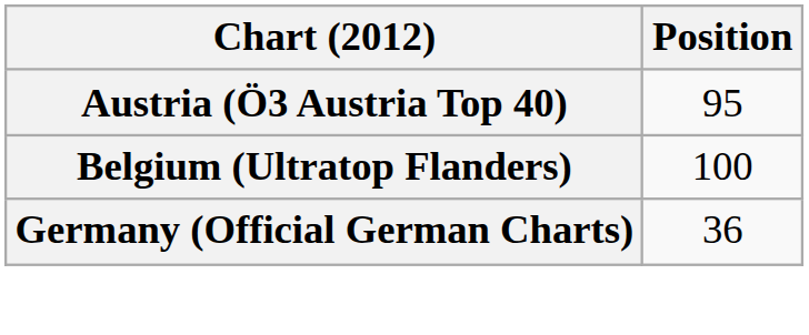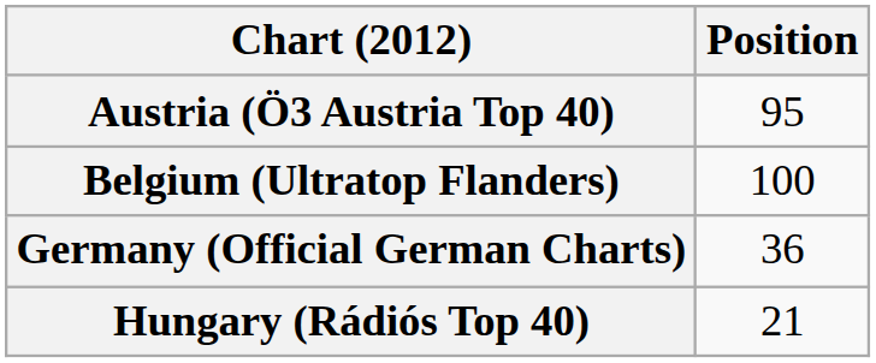 <table class="wikitable sortable plainrowheaders" style="text-align:center;">
 <tr>
 <th scope="col">Chart (2012)</th>
 <th scope="col">Position</th>
 </tr>
 <tr>
 <th scope="row">Austria (Ö3 Austria Top 40)</th>
 <td>95</td>
 </tr>
 <tr>
 <th scope="row">Belgium (Ultratop Flanders)</th>
 <td>100</td>
 </tr>
 <tr>
 <th scope="row">Germany (Official German Charts)</th>
 <td>36</td>
 </tr>
+<tr>
+<th scope="row">Hungary (Rádiós Top 40)</th>
+<td>21</td>
+</tr>
 </table>
